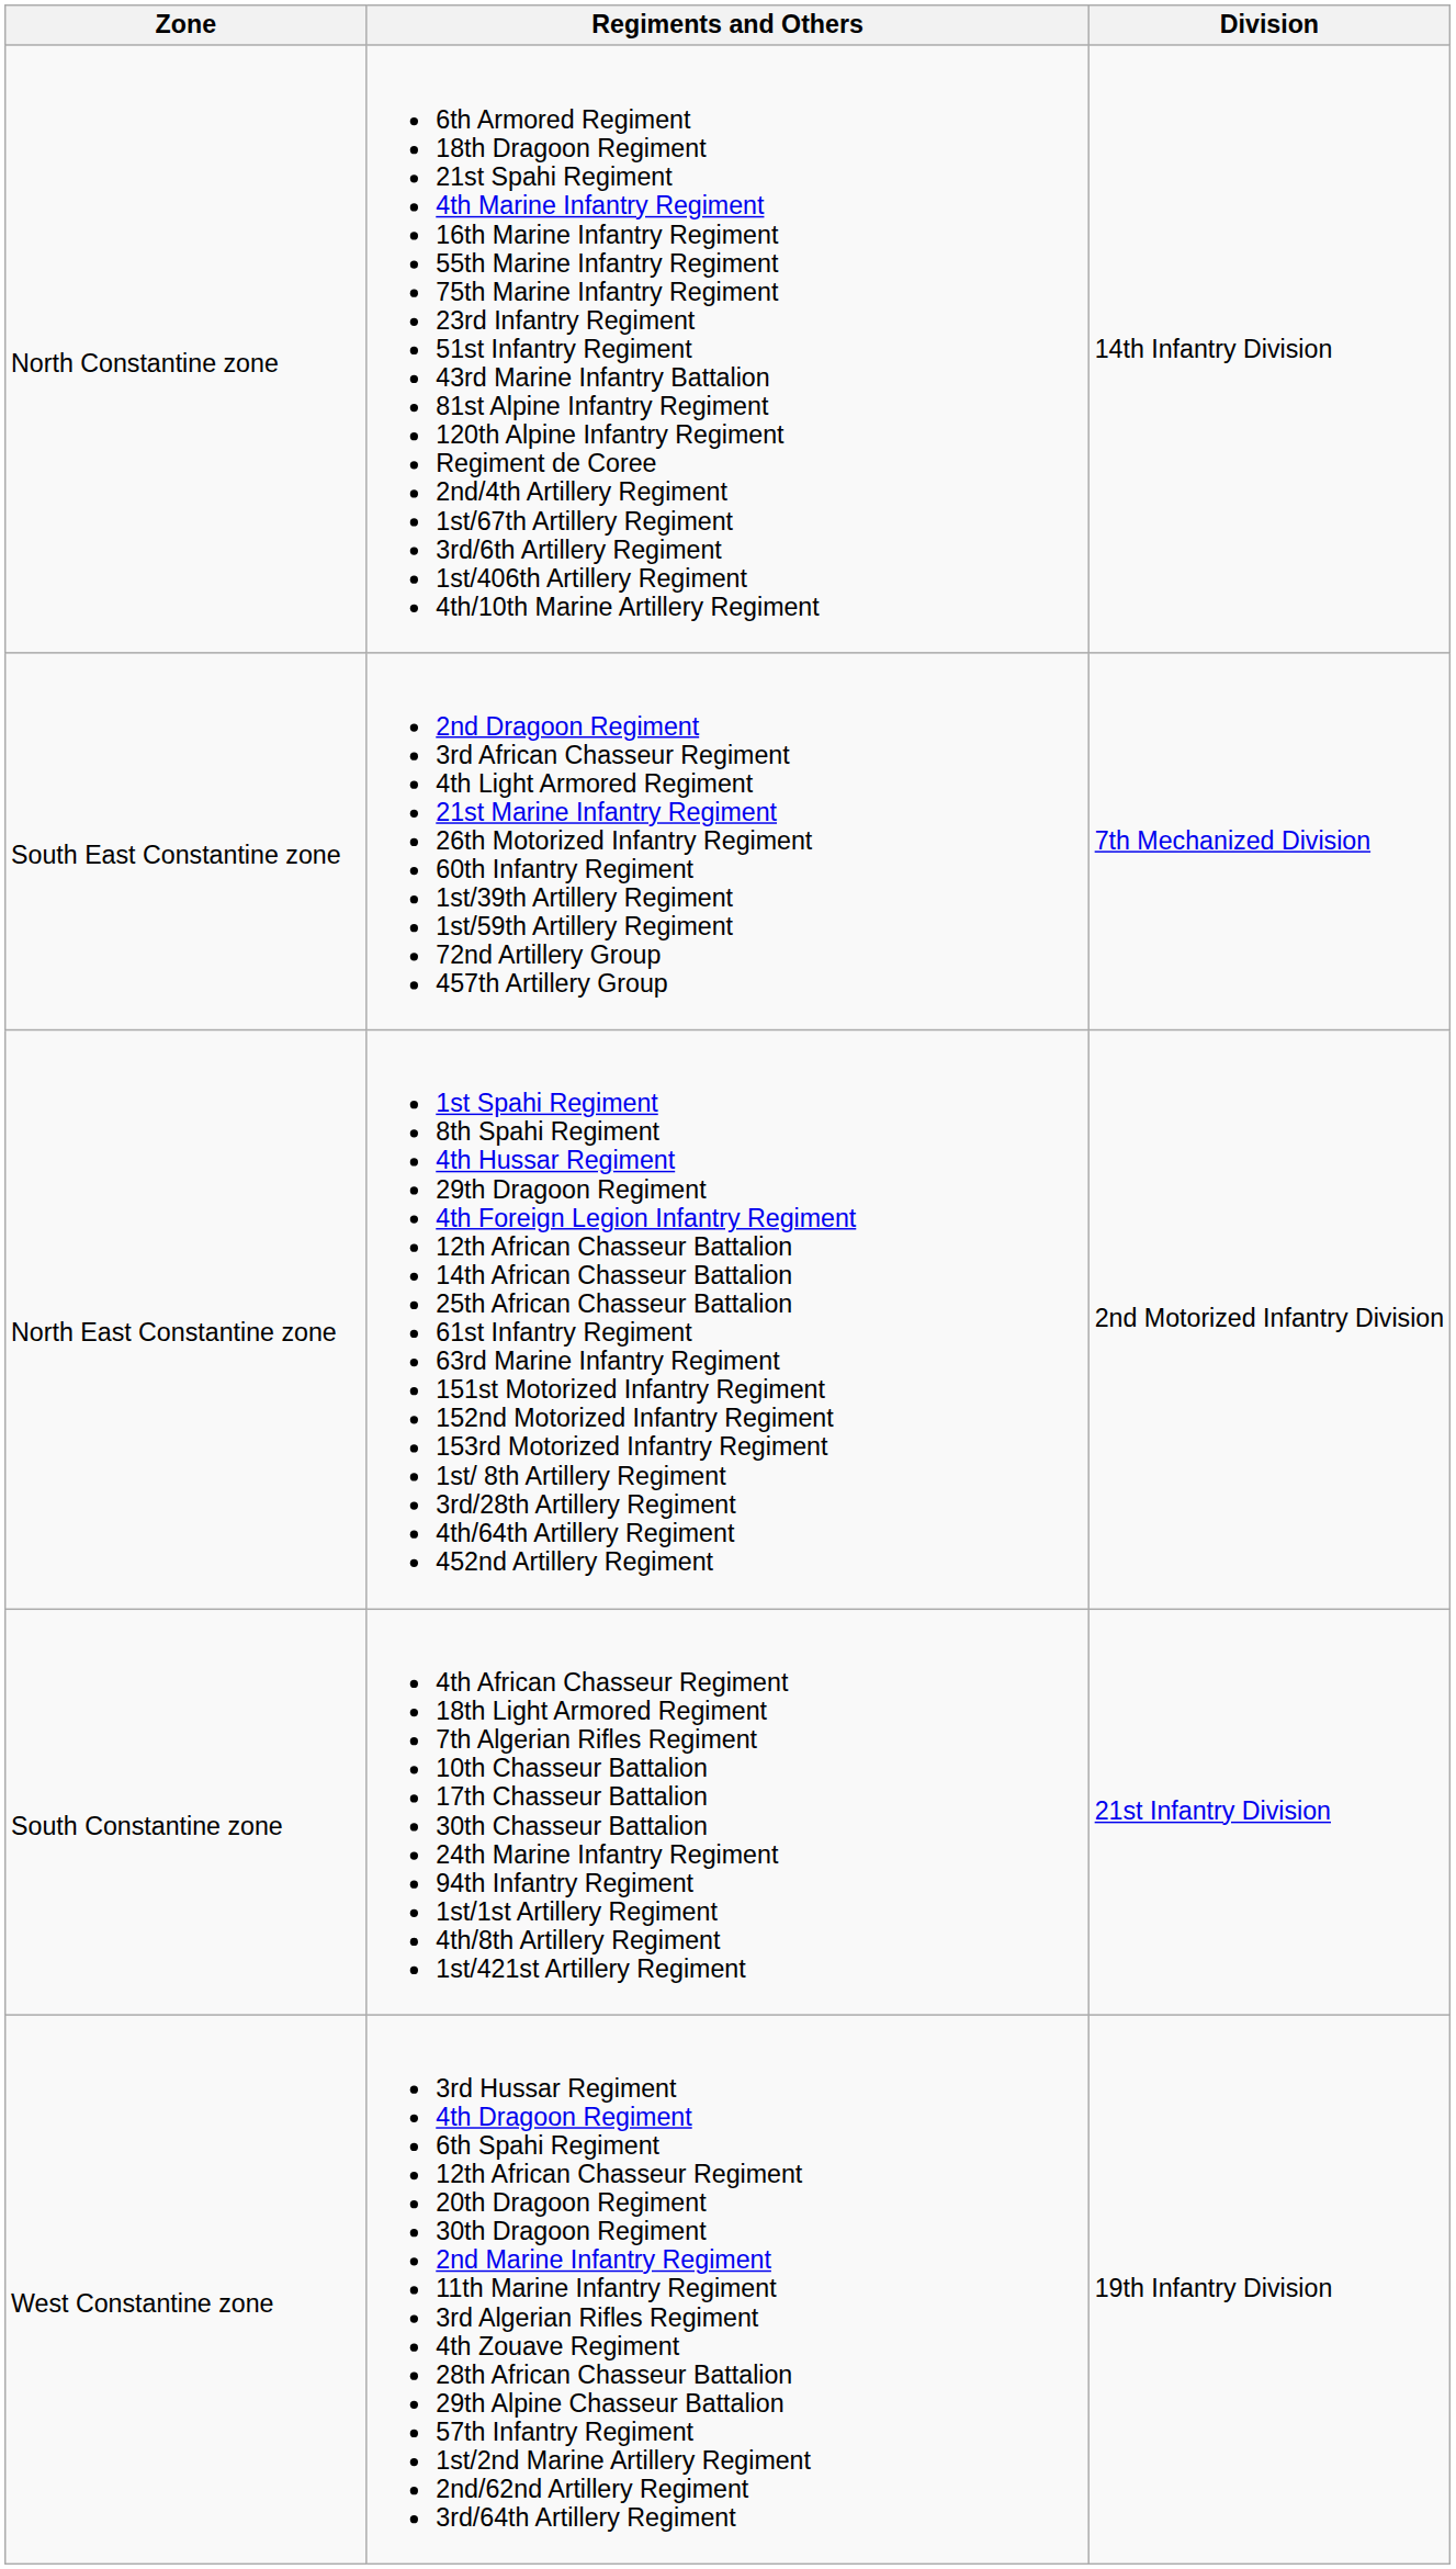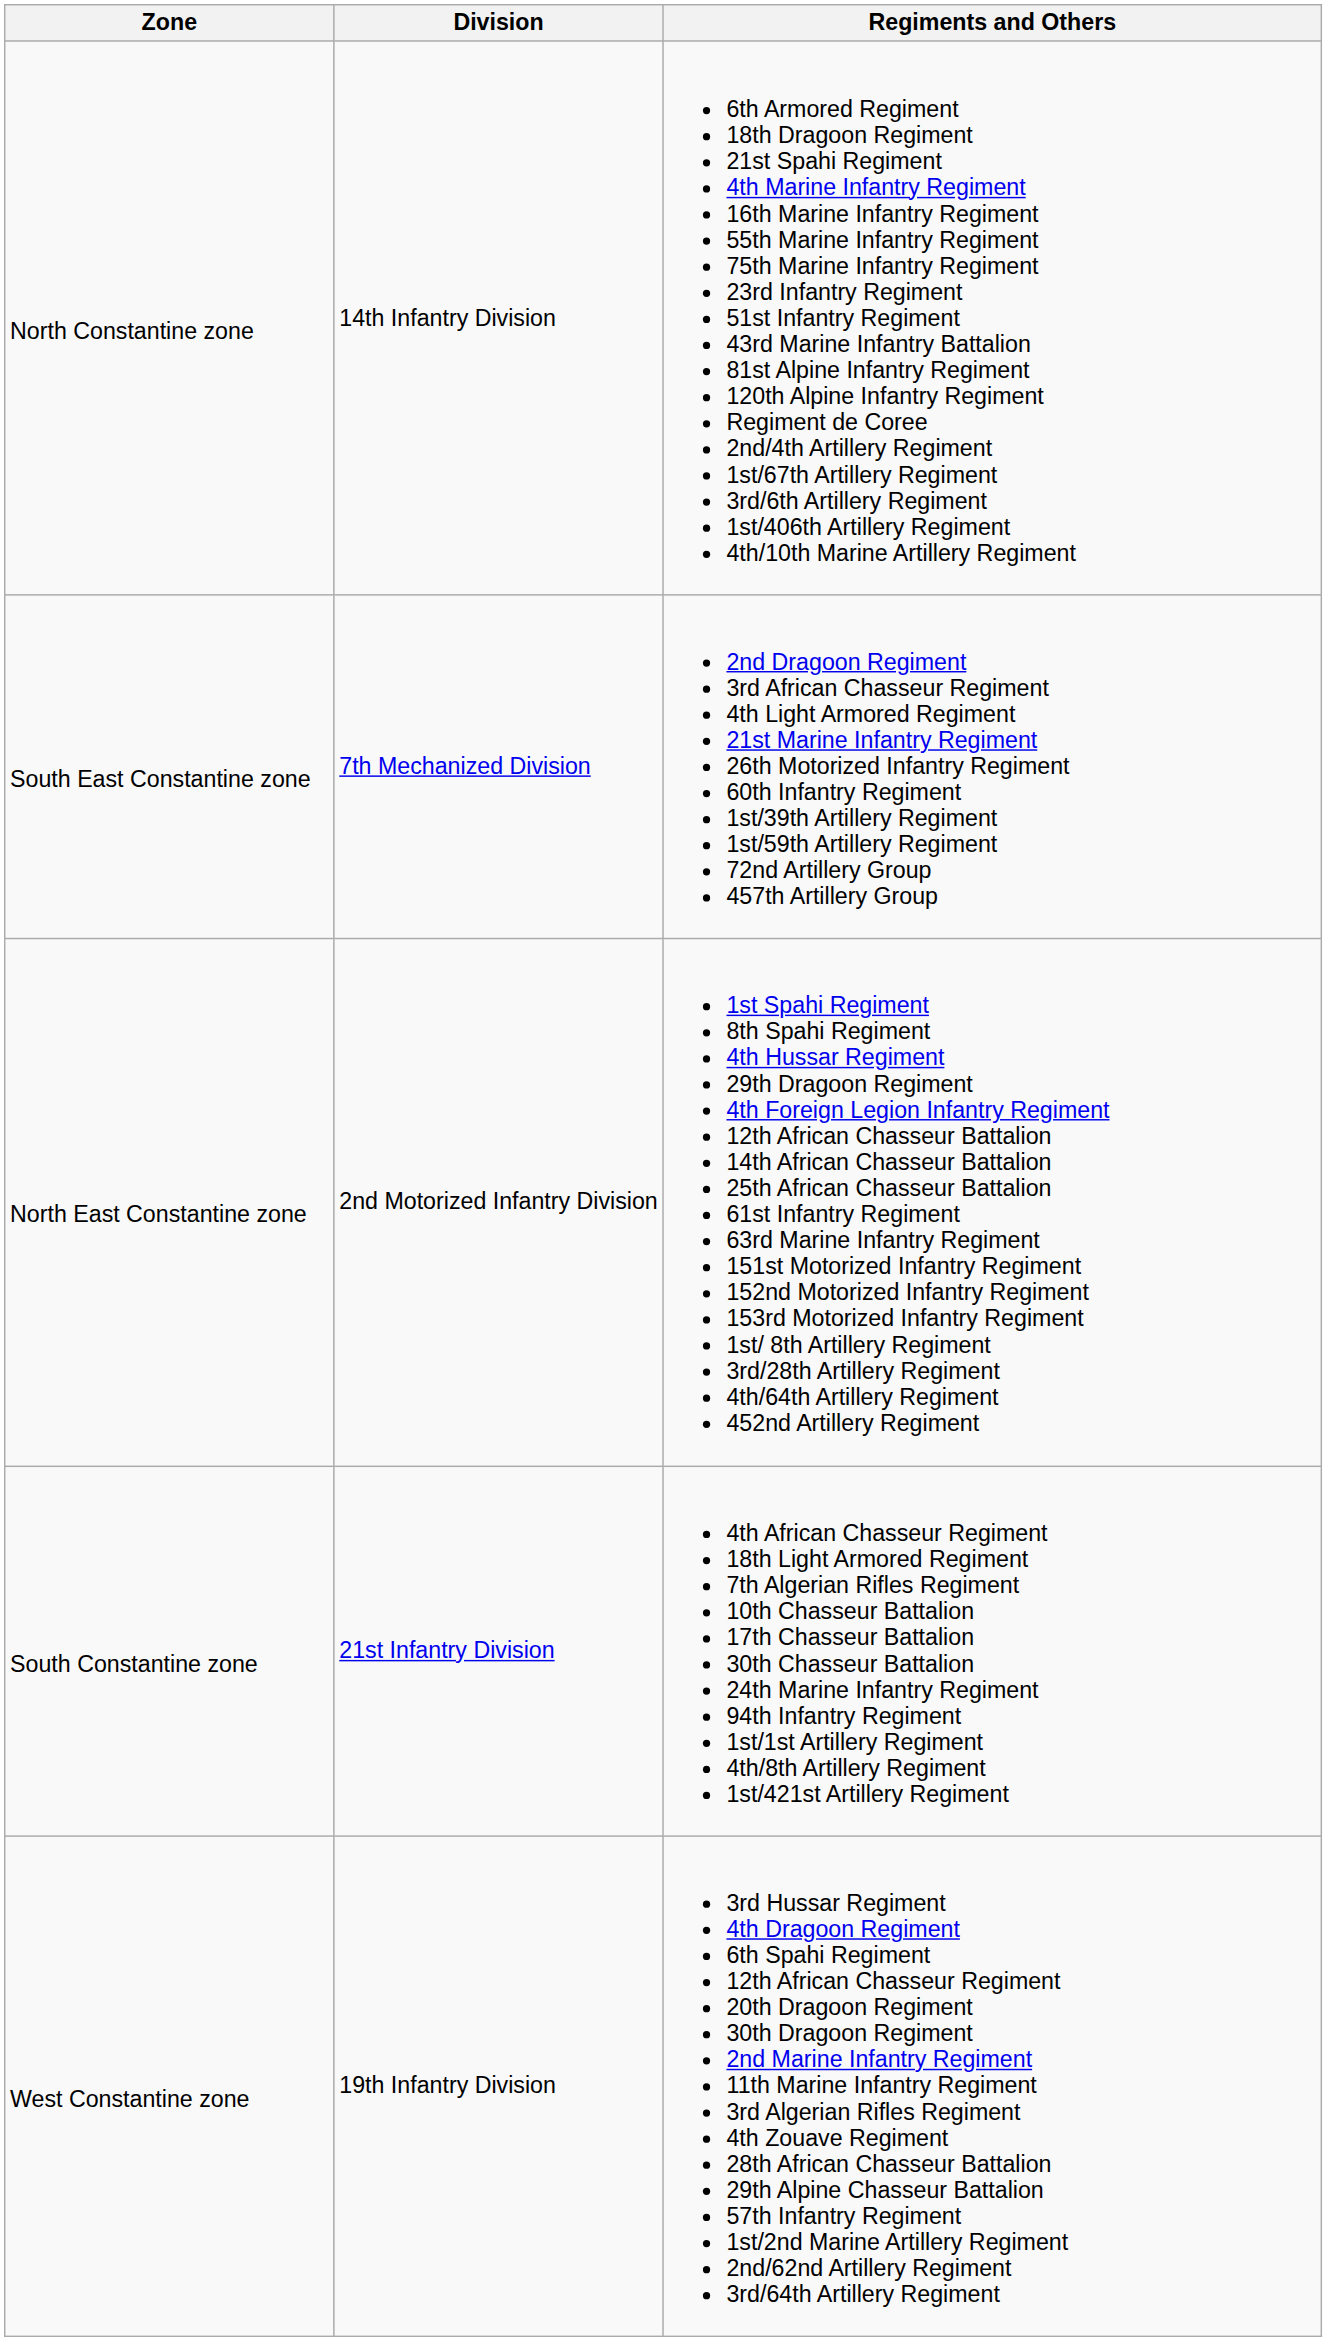 <table class="wikitable">
 <tr>
 <th width=25%>Zone</th>
+<th width=25%>Division</th>
 <th>Regiments and Others</th>
-<th width=25%>Division</th>
 </tr>
 <tr>
 <td rowspan=1><br>North Constantine zone</td>
+<td>14th Infantry Division</td>
 <td><br><ul><li>6th Armored Regiment</li><li>18th Dragoon Regiment</li><li>21st Spahi Regiment</li><li><a href='#'>4th Marine Infantry Regiment</a></li><li>16th Marine Infantry Regiment</li><li>55th Marine Infantry Regiment</li><li>75th Marine Infantry Regiment</li><li>23rd Infantry Regiment</li><li>51st Infantry Regiment</li><li>43rd Marine Infantry Battalion</li><li>81st Alpine Infantry Regiment</li><li>120th Alpine Infantry Regiment</li><li>Regiment de Coree</li><li>2nd/4th Artillery Regiment</li><li>1st/67th Artillery Regiment</li><li>3rd/6th Artillery Regiment</li><li>1st/406th Artillery Regiment</li><li>4th/10th Marine Artillery Regiment</li></ul></td>
-<td>14th Infantry Division</td>
 </tr>
 <tr>
 <td rowspan=1><br>South East Constantine zone</td>
+<td><a href='#'>7th Mechanized Division</a></td>
 <td><br><ul><li><a href='#'>2nd Dragoon Regiment</a></li><li>3rd African Chasseur Regiment</li><li>4th Light Armored Regiment</li><li><a href='#'>21st Marine Infantry Regiment</a></li><li>26th Motorized Infantry Regiment</li><li>60th Infantry Regiment</li><li>1st/39th Artillery Regiment</li><li>1st/59th Artillery Regiment</li><li>72nd Artillery Group</li><li>457th Artillery Group</li></ul></td>
-<td><a href='#'>7th Mechanized Division</a></td>
 </tr>
 <tr>
 <td rowspan=1><br>North East Constantine zone</td>
+<td>2nd Motorized Infantry Division</td>
 <td><br><ul><li><a href='#'>1st Spahi Regiment</a></li><li>8th Spahi Regiment</li><li><a href='#'>4th Hussar Regiment</a></li><li>29th Dragoon Regiment</li><li><a href='#'>4th Foreign Legion Infantry Regiment</a></li><li>12th African Chasseur Battalion</li><li>14th African Chasseur Battalion</li><li>25th African Chasseur Battalion</li><li>61st Infantry Regiment</li><li>63rd Marine Infantry Regiment</li><li>151st Motorized Infantry Regiment</li><li>152nd Motorized Infantry Regiment</li><li>153rd Motorized Infantry Regiment</li><li>1st/ 8th Artillery Regiment</li><li>3rd/28th Artillery Regiment</li><li>4th/64th Artillery Regiment</li><li>452nd Artillery Regiment</li></ul></td>
-<td>2nd Motorized Infantry Division</td>
 </tr>
 <tr>
 <td rowspan=1><br>South Constantine zone</td>
+<td><a href='#'>21st Infantry Division</a></td>
 <td><br><ul><li>4th African Chasseur Regiment</li><li>18th Light Armored Regiment</li><li>7th Algerian Rifles Regiment</li><li>10th Chasseur Battalion</li><li>17th Chasseur Battalion</li><li>30th Chasseur Battalion</li><li>24th Marine Infantry Regiment</li><li>94th Infantry Regiment</li><li>1st/1st Artillery Regiment</li><li>4th/8th Artillery Regiment</li><li>1st/421st Artillery Regiment</li></ul></td>
-<td><a href='#'>21st Infantry Division</a></td>
 </tr>
 <tr>
 <td rowspan=1><br>West Constantine zone</td>
+<td>19th Infantry Division</td>
 <td><br><ul><li>3rd Hussar Regiment</li><li><a href='#'>4th Dragoon Regiment</a></li><li>6th Spahi Regiment</li><li>12th African Chasseur Regiment</li><li>20th Dragoon Regiment</li><li>30th Dragoon Regiment</li><li><a href='#'>2nd Marine Infantry Regiment</a></li><li>11th Marine Infantry Regiment</li><li>3rd Algerian Rifles Regiment</li><li>4th Zouave Regiment</li><li>28th African Chasseur Battalion</li><li>29th Alpine Chasseur Battalion</li><li>57th Infantry Regiment</li><li>1st/2nd Marine Artillery Regiment</li><li>2nd/62nd Artillery Regiment</li><li>3rd/64th Artillery Regiment</li></ul></td>
-<td>19th Infantry Division</td>
 </tr>
 </table>
